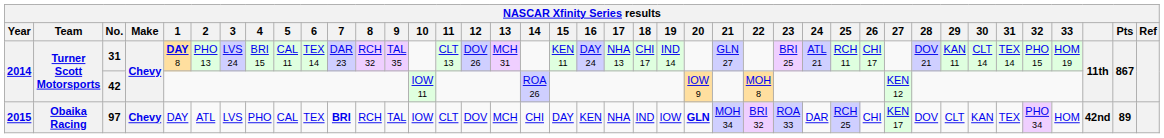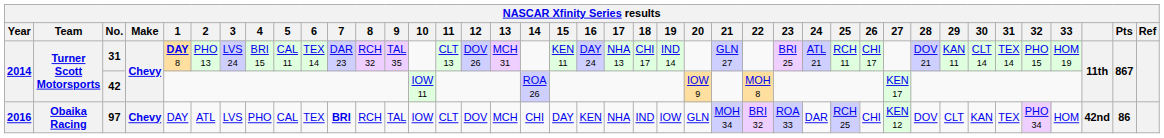 <table class="wikitable" style="text-align:center; font-size:75%">
 <tr>
 <th colspan=42><a href='#'>NASCAR Xfinity Series</a> results</th>
 </tr>
 <tr>
 <th>Year</th>
 <th>Team</th>
 <th>No.</th>
 <th>Make</th>
 <th>1</th>
 <th>2</th>
 <th>3</th>
 <th>4</th>
 <th>5</th>
 <th>6</th>
 <th>7</th>
 <th>8</th>
 <th>9</th>
 <th>10</th>
 <th>11</th>
 <th>12</th>
 <th>13</th>
 <th>14</th>
 <th>15</th>
 <th>16</th>
 <th>17</th>
 <th>18</th>
 <th>19</th>
 <th>20</th>
 <th>21</th>
 <th>22</th>
 <th>23</th>
 <th>24</th>
 <th>25</th>
 <th>26</th>
 <th>27</th>
 <th>28</th>
 <th>29</th>
 <th>30</th>
 <th>31</th>
 <th>32</th>
 <th>33</th>
 <th></th>
 <th>Pts</th>
 <th>Ref</th>
 </tr>
 <tr>
 <th rowspan=2><a href='#'>2014</a></th>
 <th rowspan=2><a href='#'>Turner Scott Motorsports</a></th>
 <th>31</th>
 <th rowspan=2><a href='#'>Chevy</a></th>
 <td style="background:#FFDF9F;"><strong><a href='#'>DAY</a></strong><br><small>8</small></td>
 <td style="background:#DFFFDF;"><a href='#'>PHO</a><br><small>13</small></td>
 <td style="background:#CFCFFF;"><a href='#'>LVS</a><br><small>24</small></td>
 <td style="background:#DFFFDF;"><a href='#'>BRI</a><br><small>15</small></td>
 <td style="background:#DFFFDF;"><a href='#'>CAL</a><br><small>11</small></td>
 <td style="background:#DFFFDF;"><a href='#'>TEX</a><br><small>14</small></td>
 <td style="background:#CFCFFF;"><a href='#'>DAR</a><br><small>23</small></td>
 <td style="background:#EFCFFF;"><a href='#'>RCH</a><br><small>32</small></td>
 <td style="background:#EFCFFF;"><a href='#'>TAL</a><br><small>35</small></td>
 <td></td>
 <td style="background:#DFFFDF;"><a href='#'>CLT</a><br><small>13</small></td>
 <td style="background:#CFCFFF;"><a href='#'>DOV</a><br><small>26</small></td>
 <td style="background:#EFCFFF;"><a href='#'>MCH</a><br><small>31</small></td>
 <td></td>
 <td style="background:#DFFFDF;"><a href='#'>KEN</a><br><small>11</small></td>
 <td style="background:#CFCFFF;"><a href='#'>DAY</a><br><small>24</small></td>
 <td style="background:#DFFFDF;"><a href='#'>NHA</a><br><small>13</small></td>
 <td style="background:#DFFFDF;"><a href='#'>CHI</a><br><small>17</small></td>
 <td style="background:#DFFFDF;"><a href='#'>IND</a><br><small>14</small></td>
 <td></td>
 <td style="background:#CFCFFF;"><a href='#'>GLN</a><br><small>27</small></td>
 <td></td>
 <td style="background:#EFCFFF;"><a href='#'>BRI</a><br><small>25</small></td>
 <td style="background:#CFCFFF;"><a href='#'>ATL</a><br><small>21</small></td>
 <td style="background:#DFFFDF;"><a href='#'>RCH</a><br><small>11</small></td>
 <td style="background:#DFFFDF;"><a href='#'>CHI</a><br><small>17</small></td>
 <td></td>
 <td style="background:#CFCFFF;"><a href='#'>DOV</a><br><small>21</small></td>
 <td style="background:#DFFFDF;"><a href='#'>KAN</a><br><small>11</small></td>
 <td style="background:#DFFFDF;"><a href='#'>CLT</a><br><small>14</small></td>
 <td style="background:#DFFFDF;"><a href='#'>TEX</a><br><small>14</small></td>
 <td style="background:#DFFFDF;"><a href='#'>PHO</a><br><small>15</small></td>
 <td style="background:#DFFFDF;"><a href='#'>HOM</a><br><small>19</small></td>
 <th rowspan=2>11th</th>
 <th rowspan=2>867</th>
 <th rowspan=2></th>
 </tr>
 <tr>
 <th>42</th>
 <td colspan=9></td>
 <td style="background:#DFFFDF;"><a href='#'>IOW</a><br><small>11</small></td>
 <td colspan=3></td>
 <td style="background:#CFCFFF;"><a href='#'>ROA</a><br><small>26</small></td>
 <td colspan=5></td>
 <td style="background:#FFDF9F;"><a href='#'>IOW</a><br><small>9</small></td>
 <td></td>
 <td style="background:#FFDF9F;"><a href='#'>MOH</a><br><small>8</small></td>
 <td colspan=4></td>
-<td style="background:#DFFFDF;"><a href='#'>KEN</a><br><small>12</small></td>
+<td style="background:#DFFFDF;"><a href='#'>KEN</a><br><small>17</small></td>
 <td colspan=6></td>
 </tr>
 <tr>
-<th><a href='#'>2015</a></th>
+<th><a href='#'>2016</a></th>
 <th><a href='#'>Obaika Racing</a></th>
 <th>97</th>
 <th><a href='#'>Chevy</a></th>
 <td><a href='#'>DAY</a></td>
 <td><a href='#'>ATL</a></td>
 <td><a href='#'>LVS</a></td>
 <td><a href='#'>PHO</a></td>
 <td><a href='#'>CAL</a></td>
 <td><a href='#'>TEX</a></td>
 <td><strong><a href='#'>BRI</a></strong></td>
 <td><a href='#'>RCH</a></td>
 <td><a href='#'>TAL</a></td>
 <td><a href='#'>IOW</a></td>
 <td><a href='#'>CLT</a></td>
 <td><a href='#'>DOV</a></td>
 <td><a href='#'>MCH</a></td>
 <td><a href='#'>CHI</a></td>
 <td><a href='#'>DAY</a></td>
 <td><a href='#'>KEN</a></td>
 <td><a href='#'>NHA</a></td>
 <td><a href='#'>IND</a></td>
 <td><a href='#'>IOW</a></td>
-<td><strong><a href='#'>GLN</a></strong></td>
+<td><a href='#'>GLN</a></td>
 <td style="background:#CFCFFF;"><a href='#'>MOH</a><br><small>34</small></td>
 <td style="background:#EFCFFF;"><a href='#'>BRI</a><br><small>32</small></td>
 <td style="background:#CFCFFF;"><a href='#'>ROA</a><br><small>33</small></td>
 <td><a href='#'>DAR</a></td>
 <td style="background:#CFCFFF;"><a href='#'>RCH</a><br><small>25</small></td>
 <td><a href='#'>CHI</a></td>
-<td style="background:#DFFFDF;"><a href='#'>KEN</a><br><small>17</small></td>
+<td style="background:#DFFFDF;"><a href='#'>KEN</a><br><small>12</small></td>
 <td><a href='#'>DOV</a></td>
 <td><a href='#'>CLT</a></td>
 <td><a href='#'>KAN</a></td>
 <td><a href='#'>TEX</a></td>
 <td style="background:#EFCFFF;"><a href='#'>PHO</a><br><small>34</small></td>
 <td><a href='#'>HOM</a></td>
 <th>42nd</th>
-<th>89</th>
+<th>86</th>
 <th></th>
 </tr>
 </table>
